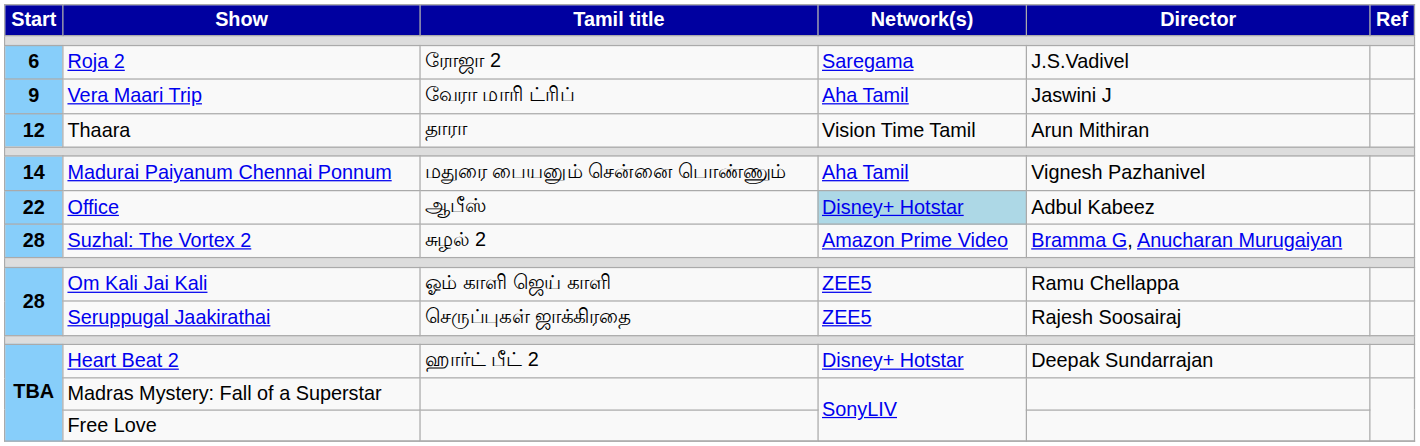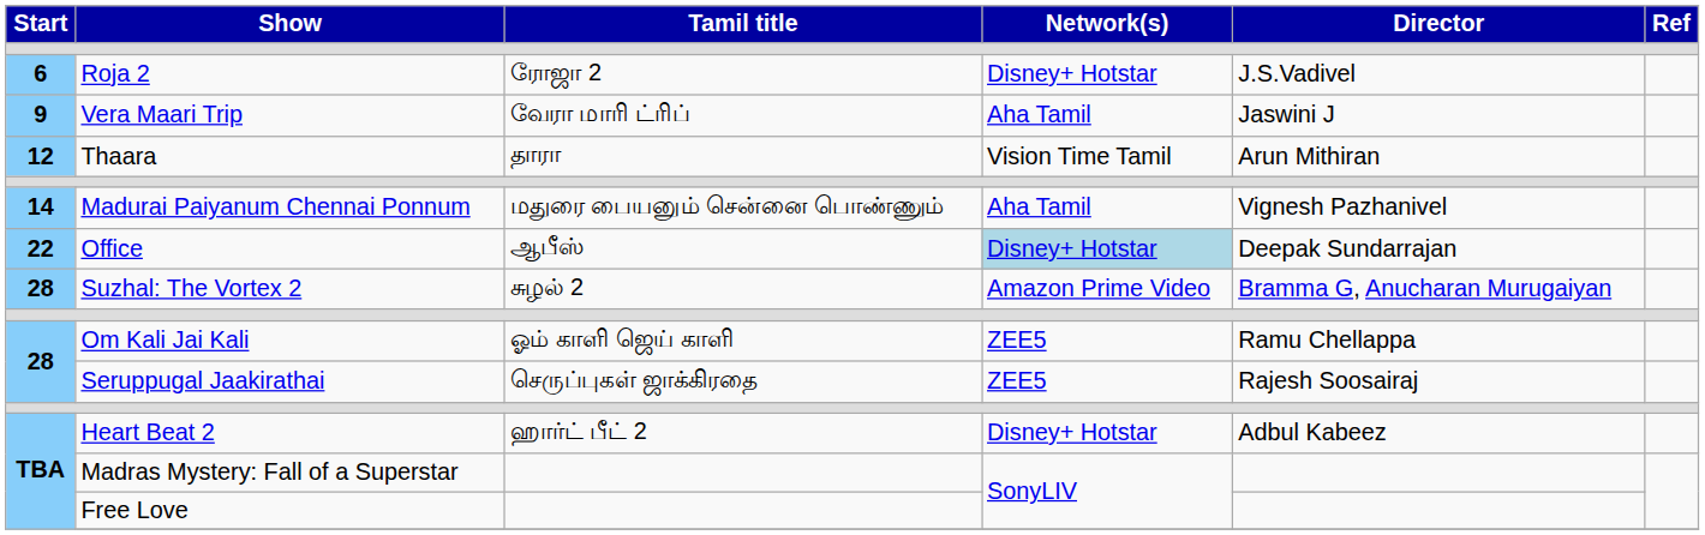 <table class="wikitable" width="90%">
 <tr>
 <th scope="col" style ="background: #0000A0 ;color:white">Start</th>
 <th scope="col" style ="background: #0000A0 ;color:white">Show</th>
 <th scope="col" style ="background: #0000A0 ;color:white">Tamil title</th>
 <th scope="col" style ="background: #0000A0 ;color:white">Network(s)</th>
 <th scope="col" style ="background: #0000A0 ;color:white">Director</th>
 <th scope="col" style ="background: #0000A0 ;color:white">Ref</th>
 </tr>
 <tr>
 <td colspan="8" style="background:#DDD;"><strong></strong></td>
 </tr>
 <tr>
 <td rowspan="1" style="text-align:center; background:#87CEFA;"><strong>6</strong></td>
 <td><a href='#'>Roja 2</a></td>
 <td>ரோஜா 2</td>
-<td><a href='#'>Saregama</a></td>
+<td><a href='#'>Disney+ Hotstar</a></td>
 <td>J.S.Vadivel</td>
 <td></td>
 </tr>
 <tr>
 <td rowspan="1" style="text-align:center; background:#87CEFA;"><strong>9</strong></td>
 <td><a href='#'>Vera Maari Trip</a></td>
 <td>வேரா மாரி ட்ரிப்</td>
 <td><a href='#'>Aha Tamil</a></td>
 <td>Jaswini J</td>
 <td></td>
 </tr>
 <tr>
 <td rowspan="1" style="text-align:center; background:#87CEFA;"><strong>12</strong></td>
 <td>Thaara</td>
 <td>தாரா</td>
 <td>Vision Time Tamil</td>
 <td>Arun Mithiran</td>
 <td></td>
 </tr>
 <tr>
 <td colspan="8" style="background:#DDD;"><strong></strong></td>
 </tr>
 <tr>
 <td rowspan="1" style="text-align:center; background:#87CEFA;"><strong>14</strong></td>
 <td><a href='#'>Madurai Paiyanum Chennai Ponnum</a></td>
 <td>மதுரை பையனும் சென்னை பொண்ணும்</td>
 <td><a href='#'>Aha Tamil</a></td>
 <td>Vignesh Pazhanivel</td>
 <td></td>
 </tr>
 <tr>
 <td rowspan="1" style="text-align:center; background:#87CEFA;"><strong>22</strong></td>
 <td><a href='#'>Office</a></td>
 <td>ஆபீஸ்</td>
 <td style="background: lightblue;"><a href='#'>Disney+ Hotstar</a></td>
-<td>Adbul Kabeez</td>
+<td>Deepak Sundarrajan</td>
 <td></td>
 </tr>
 <tr>
 <td rowspan="1" style="text-align:center; background:#87CEFA;"><strong>28</strong></td>
 <td><a href='#'>Suzhal: The Vortex 2</a></td>
 <td>சுழல் 2</td>
 <td><a href='#'>Amazon Prime Video</a></td>
 <td><a href='#'>Bramma G</a>, <a href='#'>Anucharan Murugaiyan</a></td>
 <td></td>
 </tr>
 <tr>
 <td colspan="9" style="background:#DDD;"><strong></strong></td>
 </tr>
 <tr>
 <td rowspan="2" style="text-align:center; background:#87CEFA;"><strong>28</strong></td>
 <td><a href='#'>Om Kali Jai Kali</a></td>
 <td>ஓம் காளி ஜெய் காளி</td>
 <td><a href='#'>ZEE5</a></td>
 <td>Ramu Chellappa</td>
 <td></td>
 </tr>
 <tr>
 <td><a href='#'>Seruppugal Jaakirathai</a></td>
 <td>செருப்புகள் ஜாக்கிரதை</td>
 <td><a href='#'>ZEE5</a></td>
 <td>Rajesh Soosairaj</td>
 <td></td>
 </tr>
 <tr>
 <td colspan="8" style="background:#DDD;"><strong></strong></td>
 </tr>
 <tr>
 <td rowspan="4" style="text-align:center; background:#87CEFA;"><strong>TBA</strong></td>
 <td><a href='#'>Heart Beat 2</a></td>
 <td>ஹார்ட் பீட் 2</td>
 <td><a href='#'>Disney+ Hotstar</a></td>
-<td>Deepak Sundarrajan</td>
+<td>Adbul Kabeez</td>
 <td></td>
 </tr>
 <tr>
 <td>Madras Mystery: Fall of a Superstar</td>
 <td></td>
 <td rowspan=2><a href='#'>SonyLIV</a></td>
 <td></td>
 <td rowspan=2></td>
 </tr>
 <tr>
 <td>Free Love</td>
 <td></td>
 <td></td>
 </tr>
 <tr>
 </tr>
 </table>
